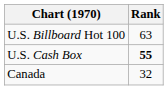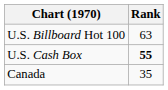 <table class="wikitable sortable">
 <tr>
 <th>Chart (1970)</th>
 <th>Rank</th>
 </tr>
 <tr>
 <td>U.S. <em>Billboard</em> Hot 100</td>
 <td style="text-align:center;">63</td>
 </tr>
 <tr>
 <td>U.S. <em>Cash Box</em></td>
 <td style="text-align:center;"><strong>55</strong></td>
 </tr>
 <tr>
 <td>Canada</td>
-<td style="text-align:center;">32</td>
+<td style="text-align:center;">35</td>
 </tr>
 </table>
